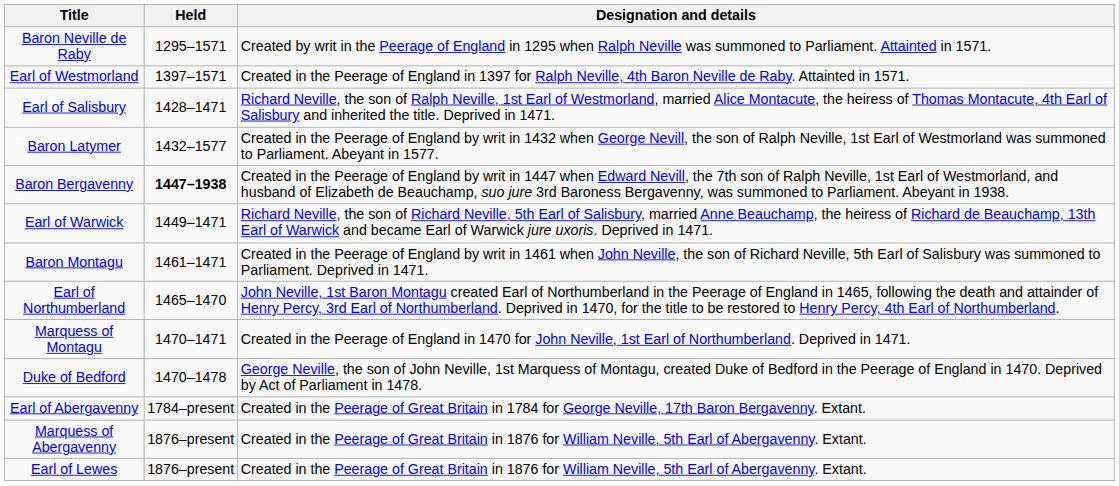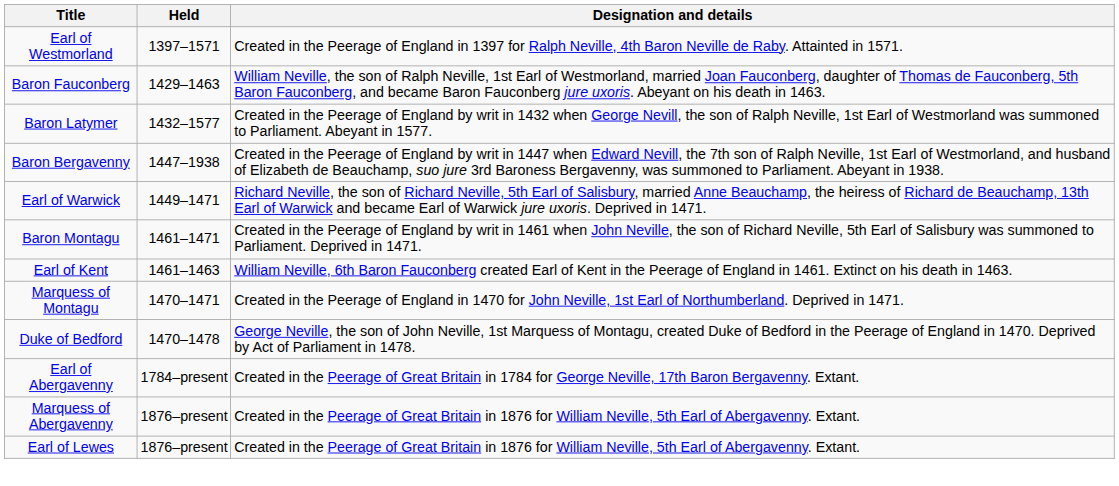 <table class="wikitable">
 <tr>
 <th>Title</th>
 <th>Held</th>
 <th>Designation and details</th>
 </tr>
 <tr>
-<td align=center><a href='#'>Baron Neville de Raby</a></td>
-<td align=center nowrap>1295–1571</td>
-<td>Created by writ in the <a href='#'>Peerage of England</a> in 1295 when <a href='#'>Ralph Neville</a> was summoned to Parliament. <a href='#'>Attainted</a> in 1571.</td>
-</tr>
-<tr>
 <td align=center><a href='#'>Earl of Westmorland</a></td>
 <td align=center nowrap>1397–1571</td>
 <td>Created in the Peerage of England in 1397 for <a href='#'>Ralph Neville, 4th Baron Neville de Raby</a>. Attainted in 1571.</td>
 </tr>
 <tr>
-<td align=center><a href='#'>Earl of Salisbury</a></td>
-<td align=center nowrap>1428–1471</td>
-<td><a href='#'>Richard Neville</a>, the son of <a href='#'>Ralph Neville, 1st Earl of Westmorland</a>, married <a href='#'>Alice Montacute</a>, the heiress of <a href='#'>Thomas Montacute, 4th Earl of Salisbury</a> and inherited the title. Deprived in 1471.</td>
+<td align=center><a href='#'>Baron Fauconberg</a></td>
+<td align=center nowrap>1429–1463</td>
+<td><a href='#'>William Neville</a>, the son of Ralph Neville, 1st Earl of Westmorland, married <a href='#'>Joan Fauconberg</a>, daughter of <a href='#'>Thomas de Fauconberg, 5th Baron Fauconberg</a>, and became Baron Fauconberg <em><a href='#'>jure uxoris</a></em>. Abeyant on his death in 1463.</td>
 </tr>
 <tr>
 <td align=center><a href='#'>Baron Latymer</a></td>
 <td align=center nowrap>1432–1577</td>
 <td>Created in the Peerage of England by writ in 1432 when <a href='#'>George Nevill</a>, the son of Ralph Neville, 1st Earl of Westmorland was summoned to Parliament. Abeyant in 1577.</td>
 </tr>
 <tr>
 <td align=center><a href='#'>Baron Bergavenny</a></td>
-<td align=center nowrap><strong>1447–1938</strong></td>
+<td align=center nowrap>1447–1938</td>
 <td>Created in the Peerage of England by writ in 1447 when <a href='#'>Edward Nevill</a>, the 7th son of Ralph Neville, 1st Earl of Westmorland, and husband of Elizabeth de Beauchamp, <em>suo jure</em> 3rd Baroness Bergavenny,  was summoned to Parliament. Abeyant in 1938.</td>
 </tr>
 <tr>
 <td align=center><a href='#'>Earl of Warwick</a></td>
 <td align=center nowrap>1449–1471</td>
 <td><a href='#'>Richard Neville</a>, the son of <a href='#'>Richard Neville, 5th Earl of Salisbury</a>, married <a href='#'>Anne Beauchamp</a>, the heiress of <a href='#'>Richard de Beauchamp, 13th Earl of Warwick</a> and became Earl of Warwick <em>jure uxoris</em>. Deprived in 1471.</td>
 </tr>
 <tr>
 <td align=center><a href='#'>Baron Montagu</a></td>
 <td align=center nowrap>1461–1471</td>
 <td>Created in the Peerage of England by writ in 1461 when <a href='#'>John Neville</a>, the son of Richard Neville, 5th Earl of Salisbury was summoned to Parliament. Deprived in 1471.</td>
 </tr>
 <tr>
-<td align=center><a href='#'>Earl of Northumberland</a></td>
-<td align=center nowrap>1465–1470</td>
-<td><a href='#'>John Neville, 1st Baron Montagu</a> created Earl of Northumberland in the Peerage of England in 1465, following the death and attainder of <a href='#'>Henry Percy, 3rd Earl of Northumberland</a>. Deprived in 1470, for the title to be restored to <a href='#'>Henry Percy, 4th Earl of Northumberland</a>.</td>
+<td align=center><a href='#'>Earl of Kent</a></td>
+<td align=center nowrap>1461–1463</td>
+<td><a href='#'>William Neville, 6th Baron Fauconberg</a> created Earl of Kent in the Peerage of England in 1461. Extinct on his death in 1463.</td>
 </tr>
 <tr>
 <td align=center><a href='#'>Marquess of Montagu</a></td>
 <td align=center nowrap>1470–1471</td>
 <td>Created in the Peerage of England in 1470 for <a href='#'>John Neville, 1st Earl of Northumberland</a>. Deprived in 1471.</td>
 </tr>
 <tr>
 <td align=center><a href='#'>Duke of Bedford</a></td>
 <td align=center nowrap>1470–1478</td>
 <td><a href='#'>George Neville</a>, the son of John Neville, 1st Marquess of Montagu, created Duke of Bedford in the Peerage of England in 1470. Deprived by Act of Parliament in 1478.</td>
 </tr>
 <tr>
 <td align=center><a href='#'>Earl of Abergavenny</a></td>
 <td align=center nowrap>1784–present</td>
 <td>Created in the <a href='#'>Peerage of Great Britain</a> in 1784 for <a href='#'>George Neville, 17th Baron Bergavenny</a>. Extant.</td>
 </tr>
 <tr>
 <td align=center><a href='#'>Marquess of Abergavenny</a></td>
 <td align=center nowrap>1876–present</td>
 <td>Created in the <a href='#'>Peerage of Great Britain</a> in 1876 for <a href='#'>William Neville, 5th Earl of Abergavenny</a>. Extant.</td>
 </tr>
 <tr>
 <td align=center><a href='#'>Earl of Lewes</a></td>
 <td align=center nowrap>1876–present</td>
 <td>Created in the <a href='#'>Peerage of Great Britain</a> in 1876 for <a href='#'>William Neville, 5th Earl of Abergavenny</a>. Extant.</td>
 </tr>
 </table>
